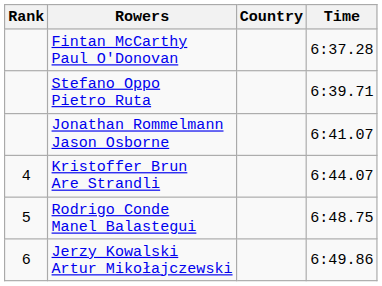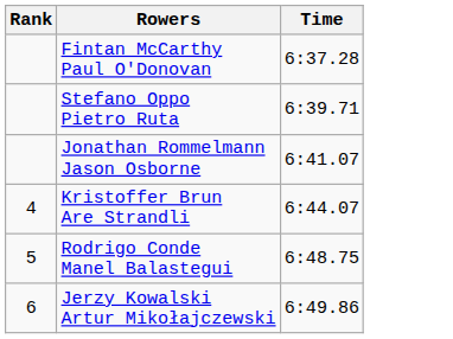 <table class="wikitable" style="text-align:center">
 <tr>
 <th>Rank</th>
 <th>Rowers</th>
-<th>Country</th>
 <th>Time</th>
 </tr>
 <tr>
 <td></td>
 <td align="left"><a href='#'>Fintan McCarthy</a><br><a href='#'>Paul O'Donovan</a></td>
-<td align="left"></td>
 <td>6:37.28</td>
 </tr>
 <tr>
 <td></td>
 <td align="left"><a href='#'>Stefano Oppo</a><br><a href='#'>Pietro Ruta</a></td>
-<td align="left"></td>
 <td>6:39.71</td>
 </tr>
 <tr>
 <td></td>
 <td align="left"><a href='#'>Jonathan Rommelmann</a><br><a href='#'>Jason Osborne</a></td>
-<td align="left"></td>
 <td>6:41.07</td>
 </tr>
 <tr>
 <td>4</td>
 <td align="left"><a href='#'>Kristoffer Brun</a><br><a href='#'>Are Strandli</a></td>
-<td align="left"></td>
 <td>6:44.07</td>
 </tr>
 <tr>
 <td>5</td>
 <td align="left"><a href='#'>Rodrigo Conde</a><br><a href='#'>Manel Balastegui</a></td>
-<td align="left"></td>
 <td>6:48.75</td>
 </tr>
 <tr>
 <td>6</td>
 <td align="left"><a href='#'>Jerzy Kowalski</a><br><a href='#'>Artur Mikołajczewski</a></td>
-<td align="left"></td>
 <td>6:49.86</td>
 </tr>
 </table>
